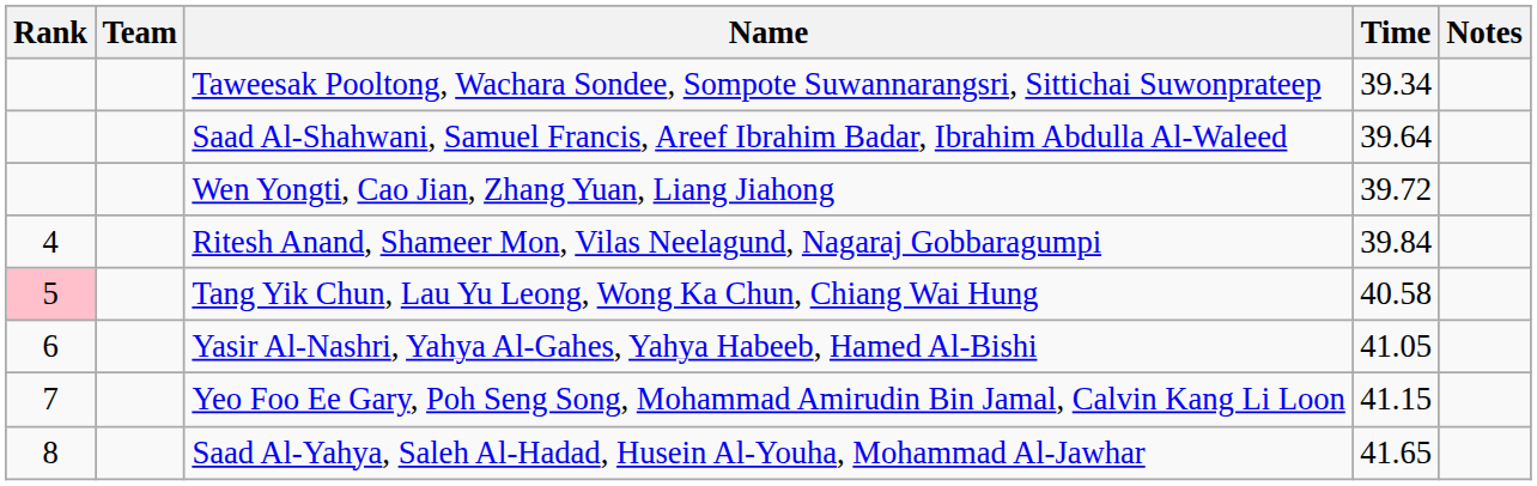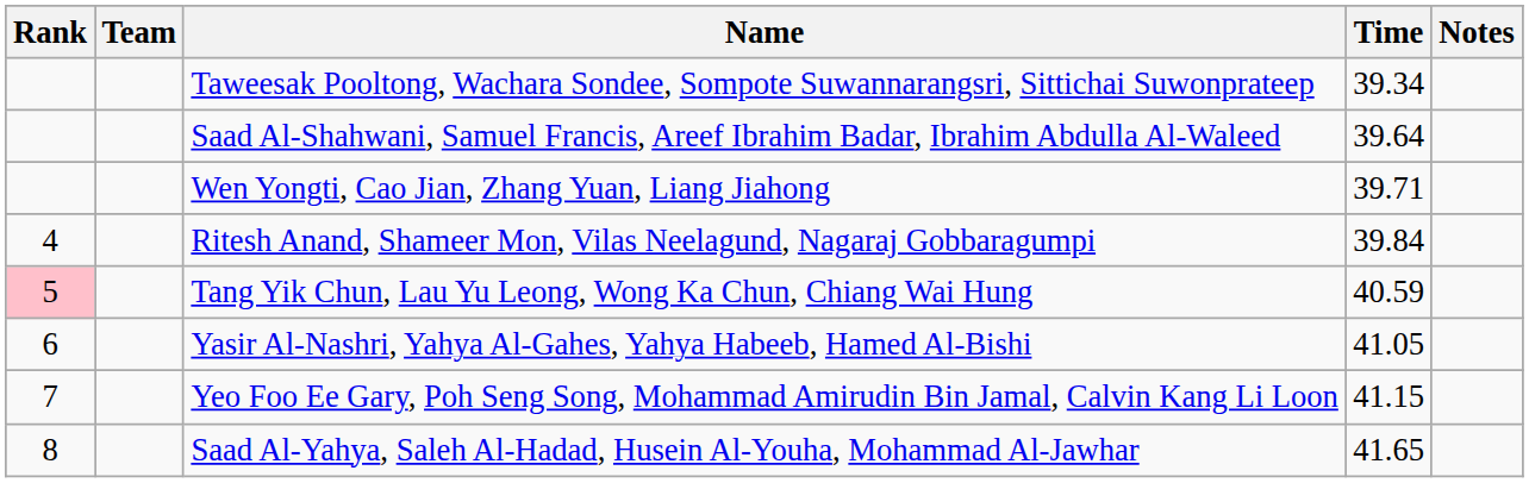 <table class="wikitable sortable" style="text-align:center;font-size:95%">
 <tr>
 <th>Rank</th>
 <th>Team</th>
 <th>Name</th>
 <th>Time</th>
 <th>Notes</th>
 </tr>
 <tr>
 <td></td>
 <td align=left></td>
 <td align=left><a href='#'>Taweesak Pooltong</a>, <a href='#'>Wachara Sondee</a>, <a href='#'>Sompote Suwannarangsri</a>, <a href='#'>Sittichai Suwonprateep</a></td>
 <td>39.34</td>
 <td></td>
 </tr>
 <tr>
 <td></td>
 <td align=left></td>
 <td align=left><a href='#'>Saad Al-Shahwani</a>, <a href='#'>Samuel Francis</a>, <a href='#'>Areef Ibrahim Badar</a>, <a href='#'>Ibrahim Abdulla Al-Waleed</a></td>
 <td>39.64</td>
 <td></td>
 </tr>
 <tr>
 <td></td>
 <td align=left></td>
 <td align=left><a href='#'>Wen Yongti</a>, <a href='#'>Cao Jian</a>, <a href='#'>Zhang Yuan</a>, <a href='#'>Liang Jiahong</a></td>
-<td>39.72</td>
+<td>39.71</td>
 <td></td>
 </tr>
 <tr>
 <td>4</td>
 <td align=left></td>
 <td align=left><a href='#'>Ritesh Anand</a>, <a href='#'>Shameer Mon</a>, <a href='#'>Vilas Neelagund</a>, <a href='#'>Nagaraj Gobbaragumpi</a></td>
 <td>39.84</td>
 <td></td>
 </tr>
 <tr>
 <td style="background: pink;">5</td>
 <td align=left></td>
 <td align=left><a href='#'>Tang Yik Chun</a>, <a href='#'>Lau Yu Leong</a>, <a href='#'>Wong Ka Chun</a>, <a href='#'>Chiang Wai Hung</a></td>
-<td>40.58</td>
+<td>40.59</td>
 <td></td>
 </tr>
 <tr>
 <td>6</td>
 <td align=left></td>
 <td align=left><a href='#'>Yasir Al-Nashri</a>, <a href='#'>Yahya Al-Gahes</a>, <a href='#'>Yahya Habeeb</a>, <a href='#'>Hamed Al-Bishi</a></td>
 <td>41.05</td>
 <td></td>
 </tr>
 <tr>
 <td>7</td>
 <td align=left></td>
 <td align=left><a href='#'>Yeo Foo Ee Gary</a>, <a href='#'>Poh Seng Song</a>, <a href='#'>Mohammad Amirudin Bin Jamal</a>, <a href='#'>Calvin Kang Li Loon</a></td>
 <td>41.15</td>
 <td></td>
 </tr>
 <tr>
 <td>8</td>
 <td align=left></td>
 <td align=left><a href='#'>Saad Al-Yahya</a>, <a href='#'>Saleh Al-Hadad</a>, <a href='#'>Husein Al-Youha</a>, <a href='#'>Mohammad Al-Jawhar</a></td>
 <td>41.65</td>
 <td></td>
 </tr>
 </table>
